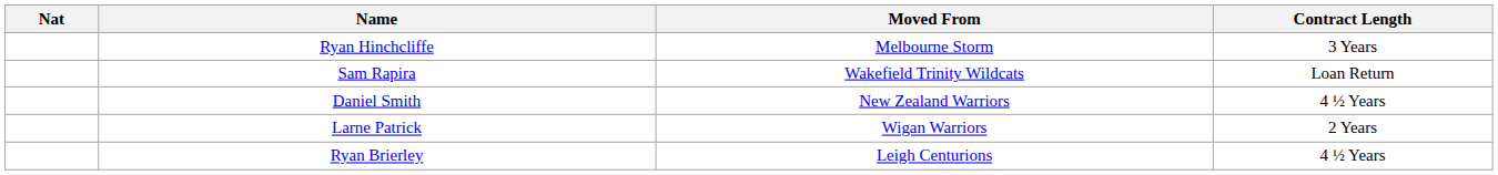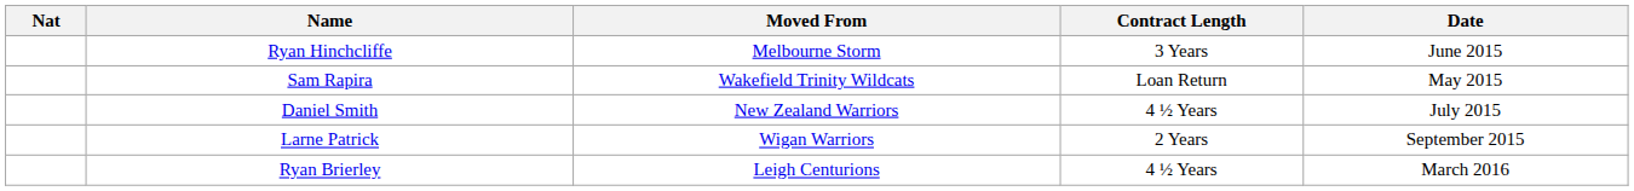 <table class="wikitable" width="65%" style="font-size:90%; text-align:center; background:white;">
 <tr>
 <th width=5%>Nat</th>
 <th width=30%>Name</th>
 <th width=30%>Moved From</th>
 <th width=15%>Contract Length</th>
+<th width=30%>Date</th>
 </tr>
 <tr>
 <td></td>
 <td><a href='#'>Ryan Hinchcliffe</a></td>
 <td><a href='#'>Melbourne Storm</a></td>
 <td>3 Years</td>
+<td>June 2015</td>
 </tr>
 <tr>
 <td></td>
 <td><a href='#'>Sam Rapira</a></td>
 <td><a href='#'>Wakefield Trinity Wildcats</a></td>
 <td>Loan Return</td>
+<td>May 2015</td>
 </tr>
 <tr>
 <td></td>
 <td><a href='#'>Daniel Smith</a></td>
 <td><a href='#'>New Zealand Warriors</a></td>
 <td>4 ½ Years</td>
+<td>July 2015</td>
 </tr>
 <tr>
 <td></td>
 <td><a href='#'>Larne Patrick</a></td>
 <td><a href='#'>Wigan Warriors</a></td>
 <td>2 Years</td>
+<td>September 2015</td>
 </tr>
 <tr>
 <td></td>
 <td><a href='#'>Ryan Brierley</a></td>
 <td><a href='#'>Leigh Centurions</a></td>
 <td>4 ½ Years</td>
+<td>March 2016</td>
 </tr>
 </table>
